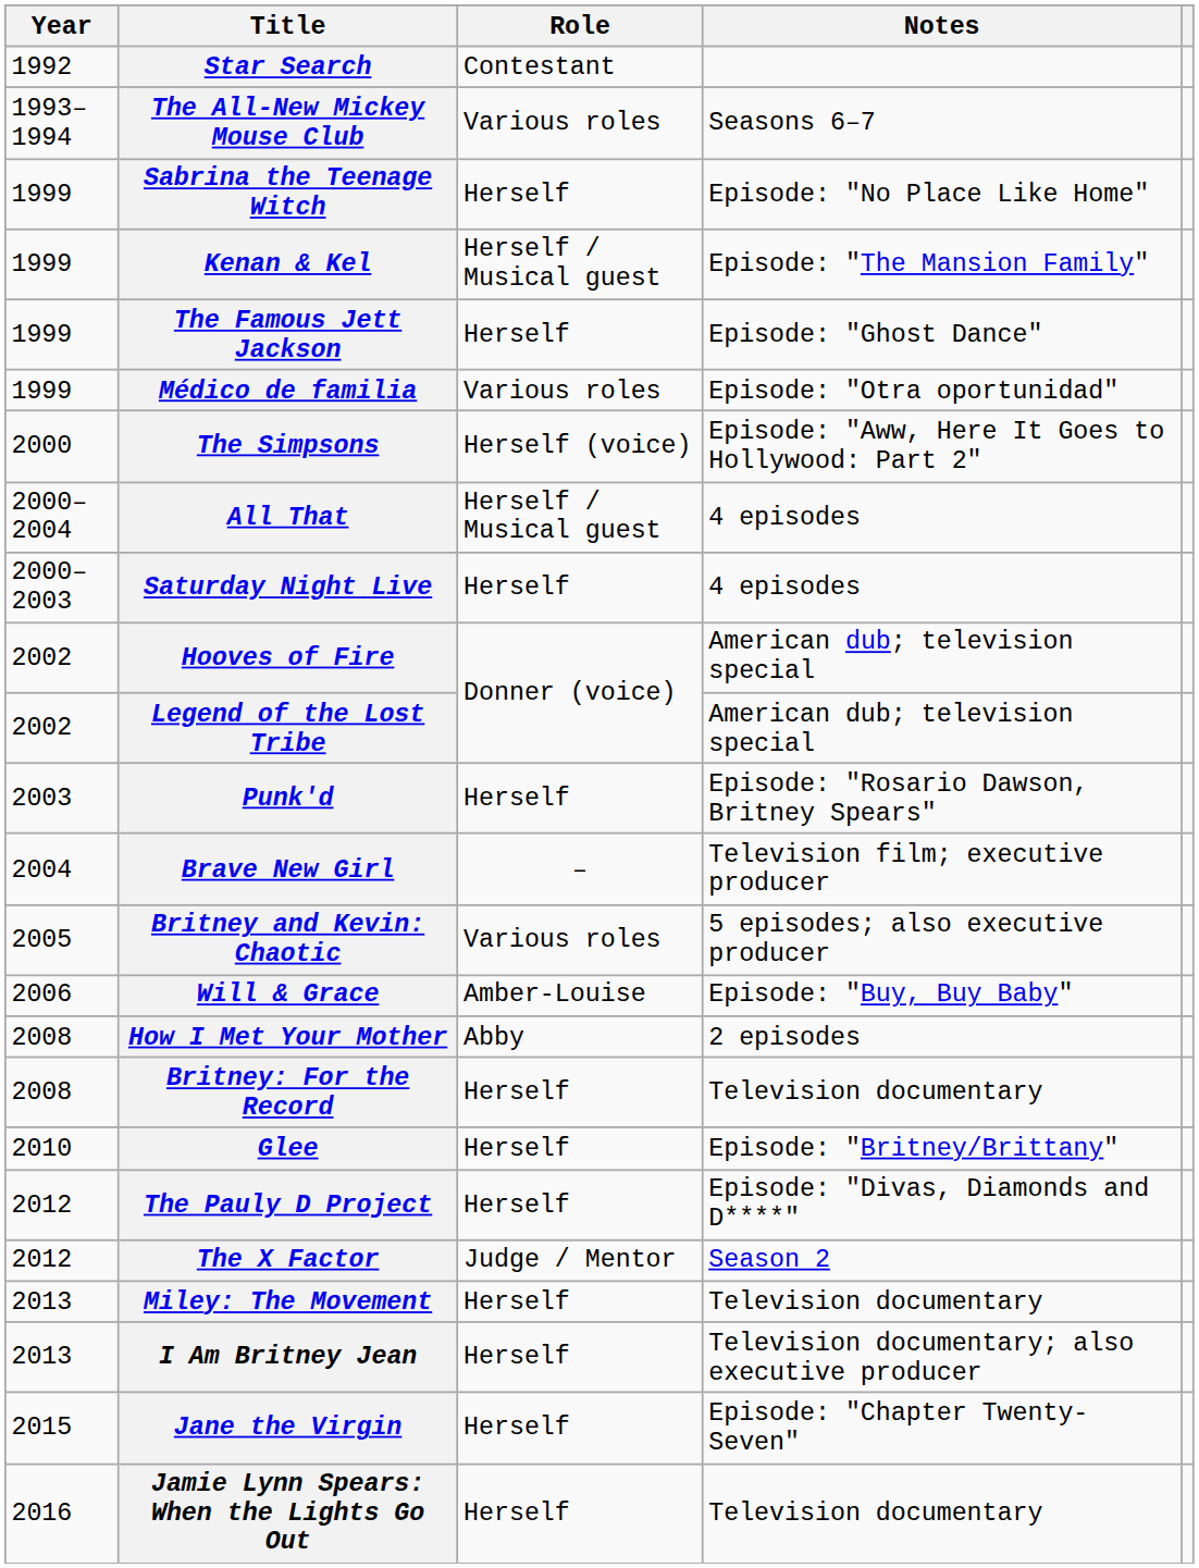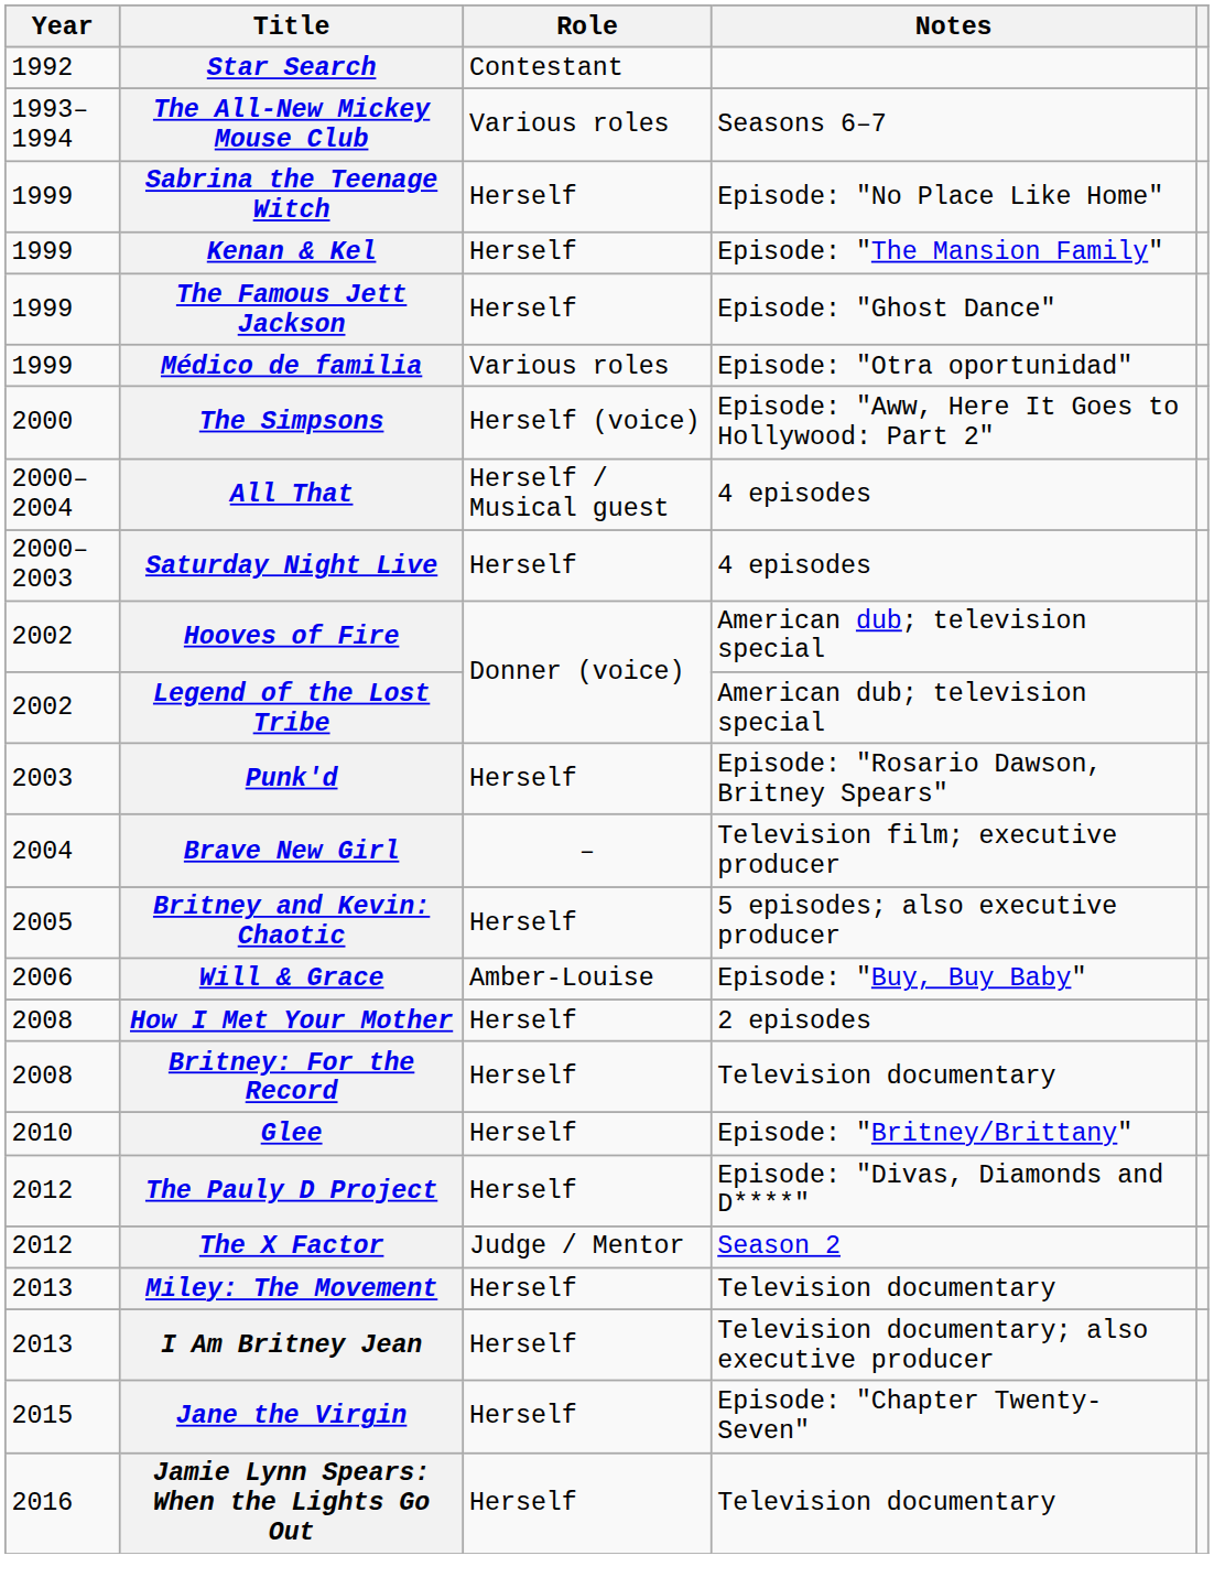 <table class="wikitable sortable plainrowheaders">
 <tr style="background:#ccc; text-align:center;">
 <th scope="col">Year</th>
 <th scope="col">Title</th>
 <th scope="col">Role</th>
 <th scope="col" class="unsortable">Notes</th>
 <th scope="col" class="unsortable"></th>
 </tr>
 <tr>
 <td>1992</td>
 <th scope="row"><em><a href='#'>Star Search</a></em></th>
 <td>Contestant</td>
 <td></td>
 <td align="center"></td>
 </tr>
 <tr>
 <td>1993–1994</td>
 <th scope="row"><em><a href='#'>The All-New Mickey Mouse Club</a></em></th>
 <td>Various roles</td>
 <td>Seasons 6–7</td>
 <td align="center"></td>
 </tr>
 <tr>
 <td>1999</td>
 <th scope="row"><em><a href='#'>Sabrina the Teenage Witch</a></em></th>
 <td>Herself</td>
 <td>Episode: "No Place Like Home"</td>
 <td align="center"></td>
 </tr>
 <tr>
 <td>1999</td>
 <th scope="row"><em><a href='#'>Kenan & Kel</a></em></th>
-<td>Herself / Musical guest</td>
+<td>Herself</td>
 <td>Episode: "<a href='#'>The Mansion Family</a>"</td>
 <td align="center"></td>
 </tr>
 <tr>
 <td>1999</td>
 <th scope="row"><em><a href='#'>The Famous Jett Jackson</a></em></th>
 <td>Herself</td>
 <td>Episode: "Ghost Dance"</td>
 <td align="center"></td>
 </tr>
 <tr>
 <td>1999</td>
 <th scope="row"><em><a href='#'>Médico de familia</a></em></th>
 <td>Various roles</td>
 <td>Episode: "Otra oportunidad"</td>
 <td align="center"></td>
 </tr>
 <tr>
 <td>2000</td>
 <th scope="row"><em><a href='#'>The Simpsons</a></em></th>
 <td>Herself (voice)</td>
 <td>Episode: "Aww, Here It Goes to Hollywood: Part 2"</td>
 <td align="center"></td>
 </tr>
 <tr>
 <td>2000–2004</td>
 <th scope="row"><em><a href='#'>All That</a></em></th>
 <td>Herself / Musical guest</td>
 <td>4 episodes</td>
 <td></td>
 </tr>
 <tr>
 <td>2000–2003</td>
 <th scope="row"><em><a href='#'>Saturday Night Live</a></em></th>
 <td>Herself</td>
 <td>4 episodes</td>
 <td align="center"></td>
 </tr>
 <tr>
 <td>2002</td>
 <th scope="row"><em><a href='#'>Hooves of Fire</a></em></th>
 <td rowspan="2">Donner (voice)</td>
 <td>American <a href='#'>dub</a>; television special</td>
 <td align="center"></td>
 </tr>
 <tr>
 <td>2002</td>
 <th scope="row"><em><a href='#'>Legend of the Lost Tribe</a></em></th>
 <td>American dub; television special</td>
 <td align="center"></td>
 </tr>
 <tr>
 <td>2003</td>
 <th scope="row"><em><a href='#'>Punk'd</a></em></th>
 <td>Herself</td>
 <td>Episode: "Rosario Dawson, Britney Spears"</td>
 <td align="center"></td>
 </tr>
 <tr>
 <td>2004</td>
 <th scope="row"><em><a href='#'>Brave New Girl</a></em></th>
 <td align="center">–</td>
 <td>Television film; executive producer</td>
 <td align="center"></td>
 </tr>
 <tr>
 <td>2005</td>
 <th scope="row"><em><a href='#'>Britney and Kevin: Chaotic</a></em></th>
-<td>Various roles</td>
+<td>Herself</td>
 <td>5 episodes; also executive producer</td>
 <td align="center"></td>
 </tr>
 <tr>
 <td>2006</td>
 <th scope="row"><em><a href='#'>Will & Grace</a></em></th>
 <td>Amber-Louise</td>
 <td>Episode: "<a href='#'>Buy, Buy Baby</a>"</td>
 <td align="center"></td>
 </tr>
 <tr>
 <td>2008</td>
 <th scope="row"><em><a href='#'>How I Met Your Mother</a></em></th>
-<td>Abby</td>
+<td>Herself</td>
 <td>2 episodes</td>
 <td align="center"></td>
 </tr>
 <tr>
 <td>2008</td>
 <th scope="row"><em><a href='#'>Britney: For the Record</a></em></th>
 <td>Herself</td>
 <td>Television documentary</td>
 <td align="center"></td>
 </tr>
 <tr>
 <td>2010</td>
 <th scope="row"><em><a href='#'>Glee</a></em></th>
 <td>Herself</td>
 <td>Episode: "<a href='#'>Britney/Brittany</a>"</td>
 <td align="center"></td>
 </tr>
 <tr>
 <td>2012</td>
 <th scope="row"><em><a href='#'>The Pauly D Project</a></em></th>
 <td>Herself</td>
 <td>Episode: "Divas, Diamonds and D****"</td>
 <td align="center"></td>
 </tr>
 <tr>
 <td>2012</td>
 <th scope="row"><em><a href='#'>The X Factor</a></em></th>
 <td>Judge / Mentor</td>
 <td><a href='#'>Season 2</a></td>
 <td align="center"></td>
 </tr>
 <tr>
 <td>2013</td>
 <th scope="row"><em><a href='#'>Miley: The Movement</a></em></th>
 <td>Herself</td>
 <td>Television documentary</td>
 <td align="center"></td>
 </tr>
 <tr>
 <td>2013</td>
 <th scope="row"><em>I Am Britney Jean</em></th>
 <td>Herself</td>
 <td>Television documentary; also executive producer</td>
 <td align="center"></td>
 </tr>
 <tr>
 <td>2015</td>
 <th scope="row"><em><a href='#'>Jane the Virgin</a></em></th>
 <td>Herself</td>
 <td>Episode: "Chapter Twenty-Seven"</td>
 <td align="center"></td>
 </tr>
 <tr>
 <td>2016</td>
 <th scope="row"><em>Jamie Lynn Spears: When the Lights Go Out</em></th>
 <td>Herself</td>
 <td>Television documentary</td>
 <td align="center"></td>
 </tr>
 </table>
